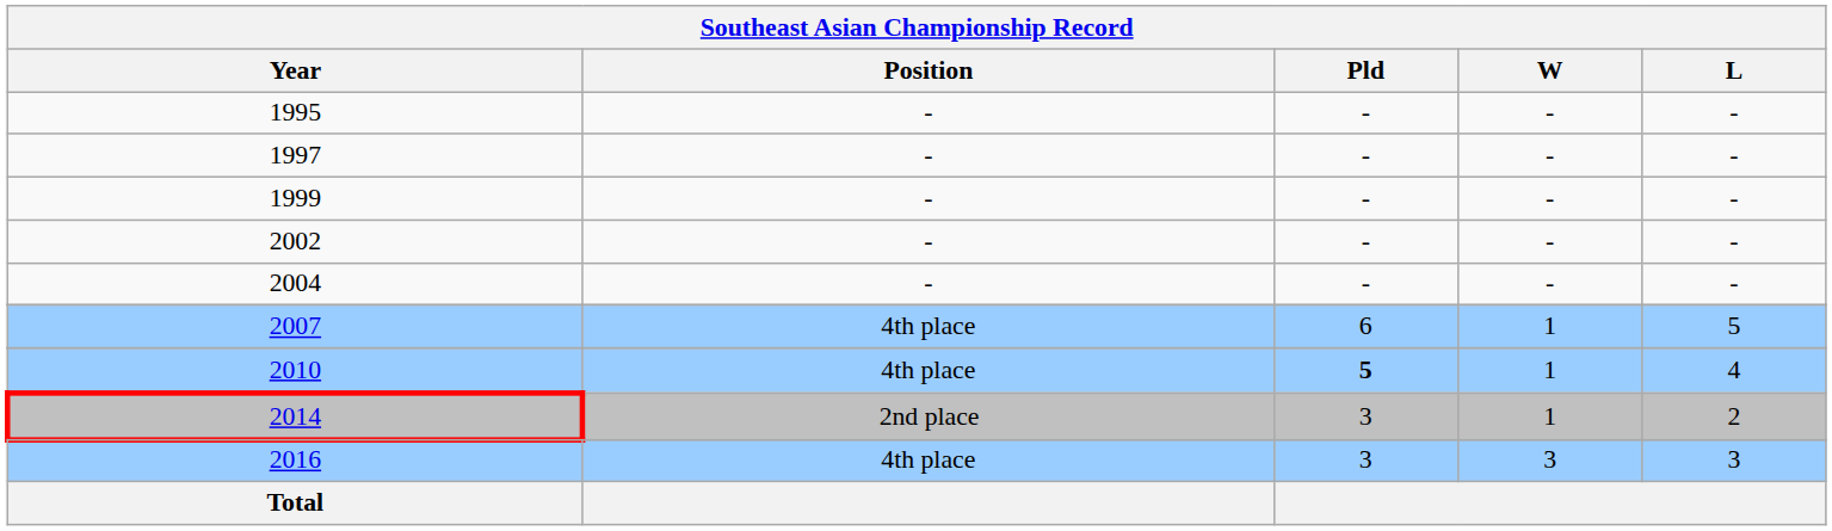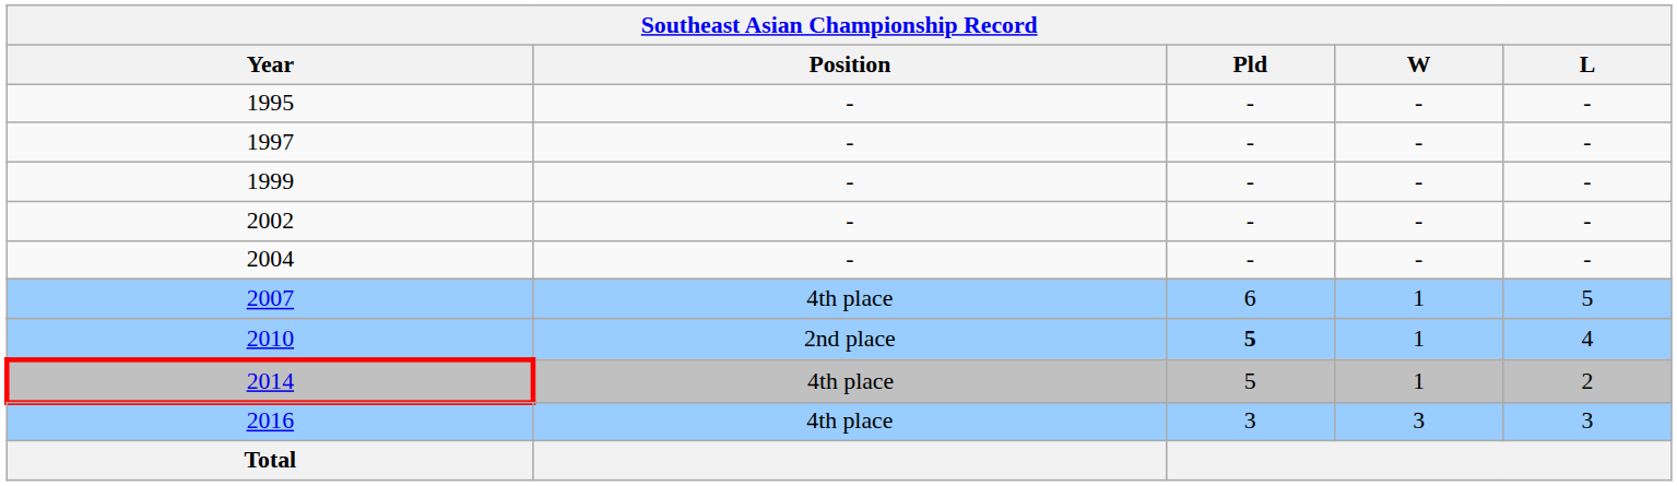 <table class="wikitable collapsible autocollapse" width=80% style="text-align: center;font-size:90%;">
 <tr>
 <th colspan=9><a href='#'>Southeast Asian Championship Record</a></th>
 </tr>
 <tr>
 <th width=25%>Year</th>
 <th width=30%>Position</th>
 <th width=8%>Pld</th>
 <th width=8%>W</th>
 <th width=8%>L</th>
 </tr>
 <tr>
 <td> 1995</td>
 <td>-</td>
 <td>-</td>
 <td>-</td>
 <td>-</td>
 </tr>
 <tr>
 <td> 1997</td>
 <td>-</td>
 <td>-</td>
 <td>-</td>
 <td>-</td>
 </tr>
 <tr>
 <td> 1999</td>
 <td>-</td>
 <td>-</td>
 <td>-</td>
 <td>-</td>
 </tr>
 <tr>
 <td> 2002</td>
 <td>-</td>
 <td>-</td>
 <td>-</td>
 <td>-</td>
 </tr>
 <tr>
 <td> 2004</td>
 <td>-</td>
 <td>-</td>
 <td>-</td>
 <td>-</td>
 </tr>
 <tr>
 </tr>
 <tr bgcolor=#9acdff>
 <td> <a href='#'>2007</a></td>
 <td>4th place</td>
 <td>6</td>
 <td>1</td>
 <td>5</td>
 </tr>
 <tr>
 </tr>
 <tr bgcolor=#9acdff>
 <td> <a href='#'>2010</a></td>
-<td>4th place</td>
+<td>2nd place</td>
 <td><strong>5</strong></td>
 <td>1</td>
 <td>4</td>
 </tr>
 <tr bgcolor=silver>
 <td style="border: 3px solid red"> <a href='#'>2014</a></td>
-<td>2nd place</td>
-<td>3</td>
+<td>4th place</td>
+<td>5</td>
 <td>1</td>
 <td>2</td>
 </tr>
 <tr>
 </tr>
 <tr bgcolor=#9acdff>
 <td> <a href='#'>2016</a></td>
 <td>4th place</td>
 <td>3</td>
 <td>3</td>
 <td>3</td>
 </tr>
 <tr>
 <th><strong>Total</strong></th>
 <th></th>
 <th colspan=3></th>
 </tr>
 </table>
